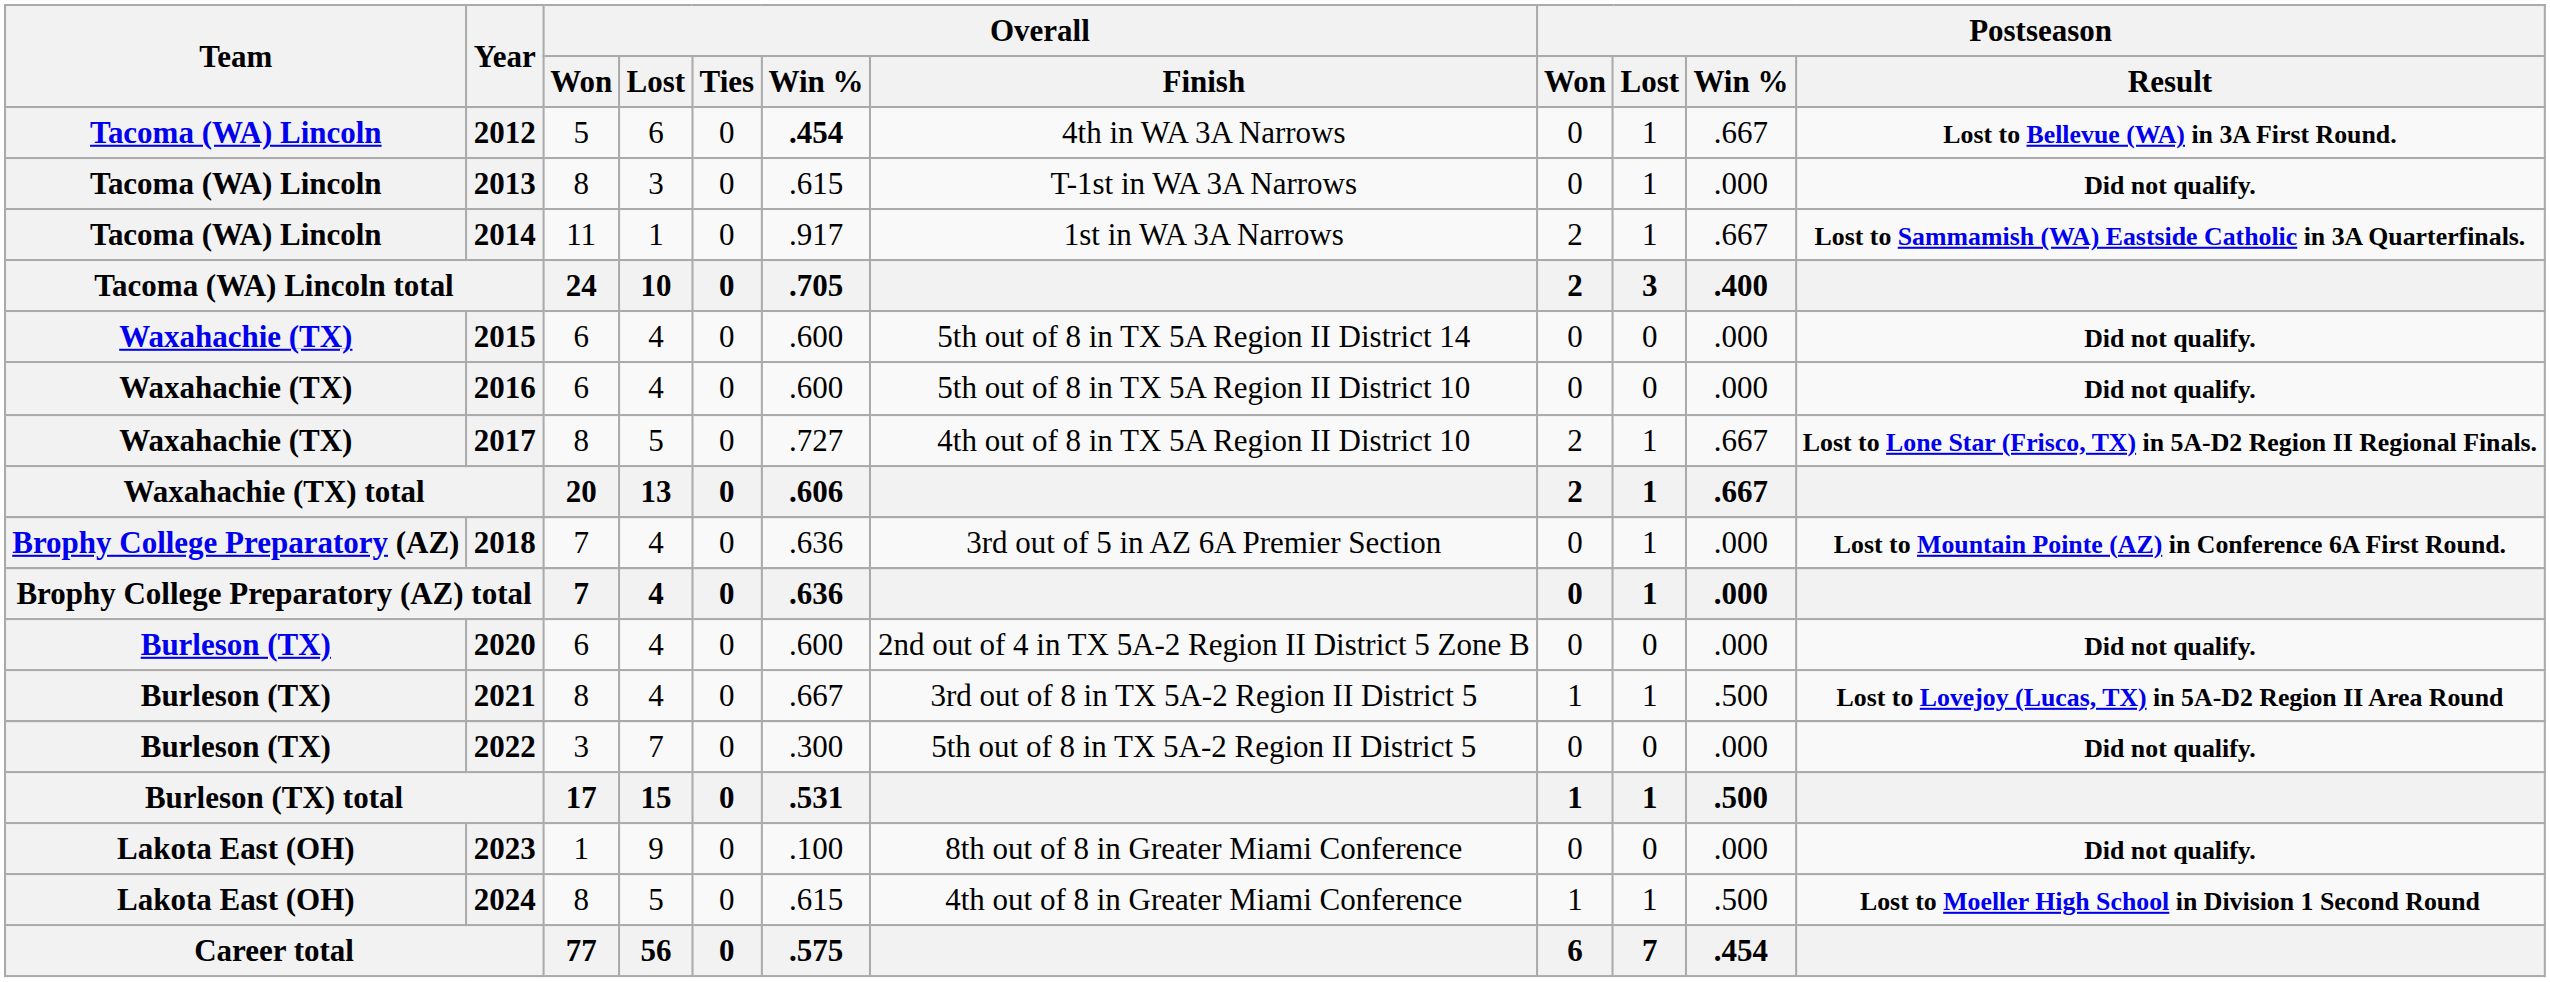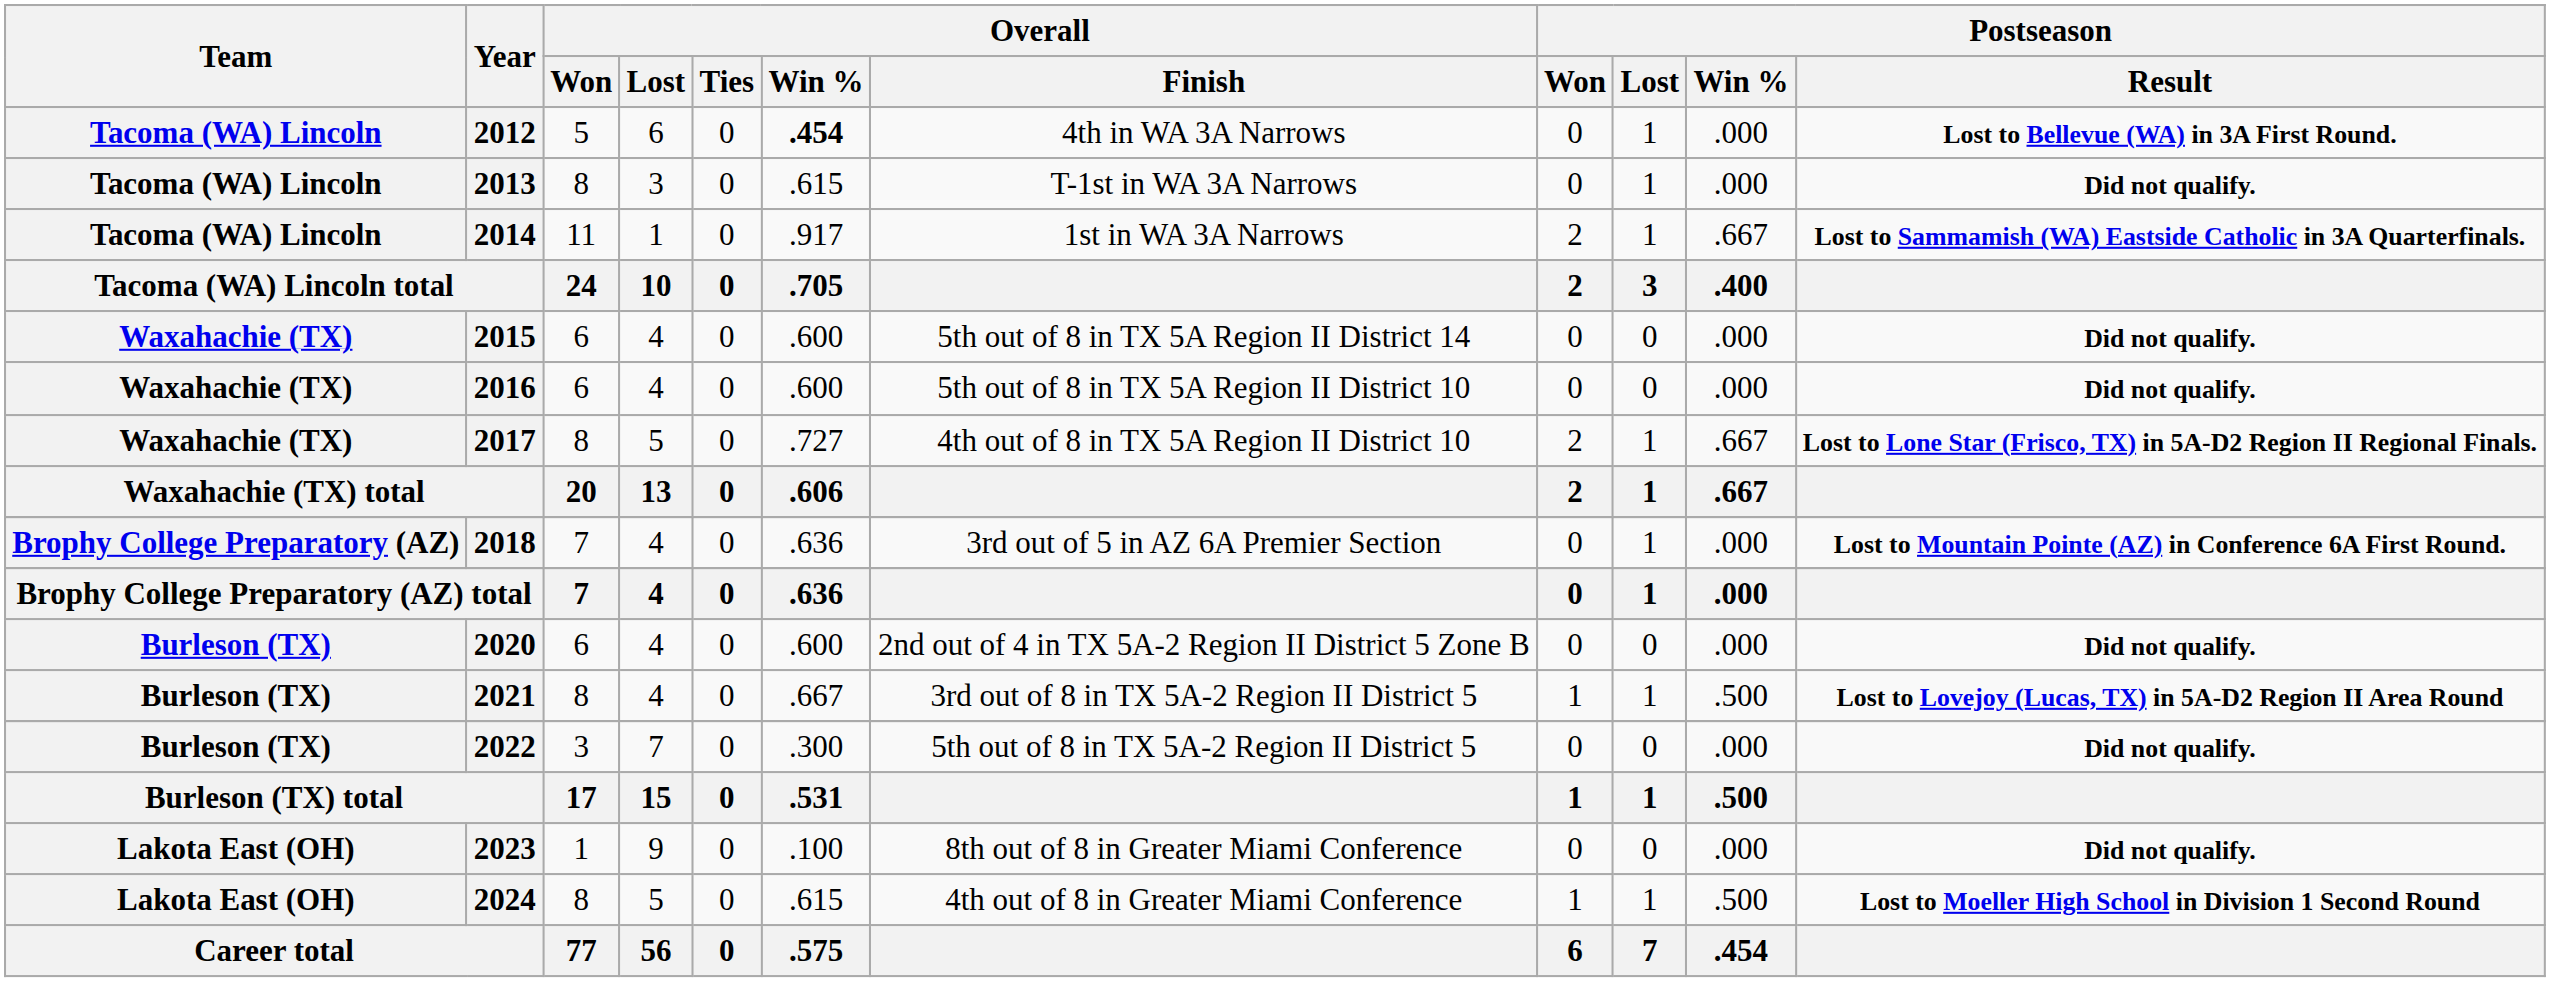 <table class="wikitable" style="font-size: 95%; text-align:center;">
 <tr>
 <th rowspan="2">Team</th>
 <th rowspan="2">Year</th>
 <th colspan="5">Overall</th>
 <th colspan="4">Postseason</th>
 </tr>
 <tr>
 <th>Won</th>
 <th>Lost</th>
 <th>Ties</th>
 <th>Win %</th>
 <th>Finish</th>
 <th>Won</th>
 <th>Lost</th>
 <th>Win %</th>
 <th>Result</th>
 </tr>
 <tr>
 <th><a href='#'>Tacoma (WA) Lincoln</a></th>
 <th>2012</th>
 <td>5</td>
 <td>6</td>
 <td>0</td>
 <td><strong>.454</strong></td>
 <td>4th in WA 3A Narrows</td>
 <td>0</td>
 <td>1</td>
-<td>.667</td>
+<td>.000</td>
 <td><small><strong>Lost to <a href='#'>Bellevue (WA)</a> in 3A First Round.</strong></small></td>
 </tr>
 <tr>
 <th>Tacoma (WA) Lincoln</th>
 <th>2013</th>
 <td>8</td>
 <td>3</td>
 <td>0</td>
 <td>.615</td>
 <td>T-1st in WA 3A Narrows</td>
 <td>0</td>
 <td>1</td>
 <td>.000</td>
 <td><small><strong>Did not qualify.</strong></small></td>
 </tr>
 <tr>
 <th>Tacoma (WA) Lincoln</th>
 <th>2014</th>
 <td>11</td>
 <td>1</td>
 <td>0</td>
 <td>.917</td>
 <td>1st in WA 3A Narrows</td>
 <td>2</td>
 <td>1</td>
 <td>.667</td>
 <td><small><strong>Lost to <a href='#'>Sammamish (WA) Eastside Catholic</a> in 3A Quarterfinals.</strong></small></td>
 </tr>
 <tr>
 <th colspan="2">Tacoma (WA) Lincoln total</th>
 <th>24</th>
 <th>10</th>
 <th>0</th>
 <th>.705</th>
 <th></th>
 <th>2</th>
 <th>3</th>
 <th>.400</th>
 <th></th>
 </tr>
 <tr>
 <th><a href='#'>Waxahachie (TX)</a></th>
 <th>2015</th>
 <td>6</td>
 <td>4</td>
 <td>0</td>
 <td>.600</td>
 <td>5th out of 8 in TX 5A Region II District 14</td>
 <td>0</td>
 <td>0</td>
 <td>.000</td>
 <td><small><strong>Did not qualify.</strong></small></td>
 </tr>
 <tr>
 <th>Waxahachie (TX)</th>
 <th>2016</th>
 <td>6</td>
 <td>4</td>
 <td>0</td>
 <td>.600</td>
 <td>5th out of 8 in TX 5A Region II District 10</td>
 <td>0</td>
 <td>0</td>
 <td>.000</td>
 <td><small><strong>Did not qualify.</strong></small></td>
 </tr>
 <tr>
 <th>Waxahachie (TX)</th>
 <th>2017</th>
 <td>8</td>
 <td>5</td>
 <td>0</td>
 <td>.727</td>
 <td>4th out of 8 in TX 5A Region II District 10</td>
 <td>2</td>
 <td>1</td>
 <td>.667</td>
 <td><small><strong>Lost to <a href='#'>Lone Star (Frisco, TX)</a> in 5A-D2 Region II Regional Finals.</strong></small></td>
 </tr>
 <tr>
 <th colspan="2">Waxahachie (TX) total</th>
 <th>20</th>
 <th>13</th>
 <th>0</th>
 <th>.606</th>
 <th></th>
 <th>2</th>
 <th>1</th>
 <th>.667</th>
 <th></th>
 </tr>
 <tr>
 </tr>
 <tr>
 <th><a href='#'>Brophy College Preparatory</a> (AZ)</th>
 <th>2018</th>
 <td>7</td>
 <td>4</td>
 <td>0</td>
 <td>.636</td>
 <td>3rd out of 5 in AZ 6A Premier Section</td>
 <td>0</td>
 <td>1</td>
 <td>.000</td>
 <td><small><strong>Lost to <a href='#'>Mountain Pointe (AZ)</a> in Conference 6A First Round.</strong></small></td>
 </tr>
 <tr>
 </tr>
 <tr>
 <th colspan="2">Brophy College Preparatory (AZ) total</th>
 <th>7</th>
 <th>4</th>
 <th>0</th>
 <th>.636</th>
 <th></th>
 <th>0</th>
 <th>1</th>
 <th>.000</th>
 <th></th>
 </tr>
 <tr>
 <th><a href='#'>Burleson (TX)</a></th>
 <th>2020</th>
 <td>6</td>
 <td>4</td>
 <td>0</td>
 <td>.600</td>
 <td>2nd out of 4 in TX 5A-2 Region II District 5 Zone B</td>
 <td>0</td>
 <td>0</td>
 <td>.000</td>
 <td><small><strong>Did not qualify.</strong></small></td>
 </tr>
 <tr>
 <th>Burleson (TX)</th>
 <th>2021</th>
 <td>8</td>
 <td>4</td>
 <td>0</td>
 <td>.667</td>
 <td>3rd out of 8 in TX 5A-2 Region II District 5</td>
 <td>1</td>
 <td>1</td>
 <td>.500</td>
 <td><small><strong>Lost to <a href='#'>Lovejoy (Lucas, TX)</a> in 5A-D2 Region II Area Round</strong></small></td>
 </tr>
 <tr>
 </tr>
 <tr>
 <th>Burleson (TX)</th>
 <th>2022</th>
 <td>3</td>
 <td>7</td>
 <td>0</td>
 <td>.300</td>
 <td>5th out of 8 in TX 5A-2 Region II District 5</td>
 <td>0</td>
 <td>0</td>
 <td>.000</td>
 <td><small><strong>Did not qualify.</strong></small></td>
 </tr>
 <tr>
 <th colspan="2">Burleson (TX) total</th>
 <th>17</th>
 <th>15</th>
 <th>0</th>
 <th>.531</th>
 <th></th>
 <th>1</th>
 <th>1</th>
 <th>.500</th>
 <th></th>
 </tr>
 <tr>
 <th>Lakota East (OH)</th>
 <th>2023</th>
 <td>1</td>
 <td>9</td>
 <td>0</td>
 <td>.100</td>
 <td>8th out of 8 in Greater Miami Conference</td>
 <td>0</td>
 <td>0</td>
 <td .000>.000</td>
 <td><small><strong>Did not qualify.</strong></small></td>
 </tr>
 <tr>
 <th>Lakota East (OH)</th>
 <th>2024</th>
 <td>8</td>
 <td>5</td>
 <td>0</td>
 <td>.615</td>
 <td>4th out of 8 in Greater Miami Conference</td>
 <td>1</td>
 <td>1</td>
 <td>.500</td>
 <td><small><strong>Lost to <a href='#'>Moeller High School</a> in Division 1 Second Round</strong></small></td>
 </tr>
 <tr>
 <th colspan="2">Career total</th>
 <th>77</th>
 <th>56</th>
 <th>0</th>
 <th>.575</th>
 <th></th>
 <th>6</th>
 <th>7</th>
 <th>.454</th>
 <th></th>
 </tr>
 </table>
